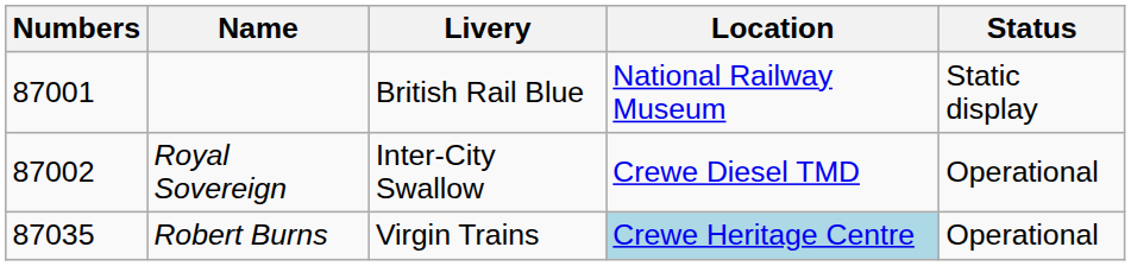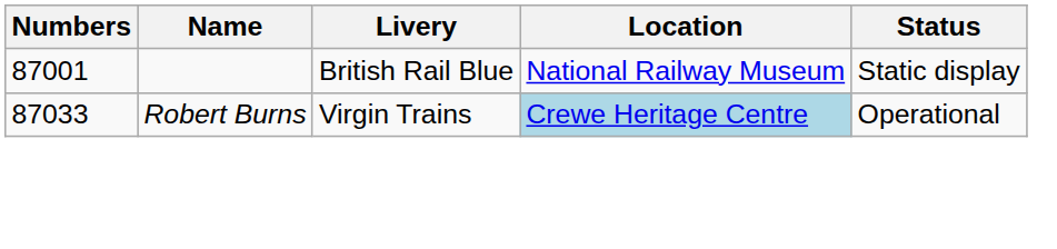 <table class="wikitable">
 <tr>
 <th>Numbers</th>
 <th>Name</th>
 <th>Livery</th>
 <th>Location</th>
 <th>Status</th>
 </tr>
 <tr>
 <td>87001</td>
 <td></td>
 <td>British Rail Blue</td>
 <td><a href='#'>National Railway Museum</a></td>
 <td>Static display</td>
 </tr>
 <tr>
-<td>87002</td>
-<td><em>Royal Sovereign</em></td>
-<td>Inter-City Swallow</td>
-<td><a href='#'>Crewe Diesel TMD</a></td>
-<td>Operational</td>
-</tr>
-<tr>
-<td>87035</td>
+<td>87033</td>
 <td><em>Robert Burns</em></td>
 <td>Virgin Trains</td>
 <td style="background: lightblue;"><a href='#'>Crewe Heritage Centre</a></td>
 <td>Operational</td>
 </tr>
 </table>
